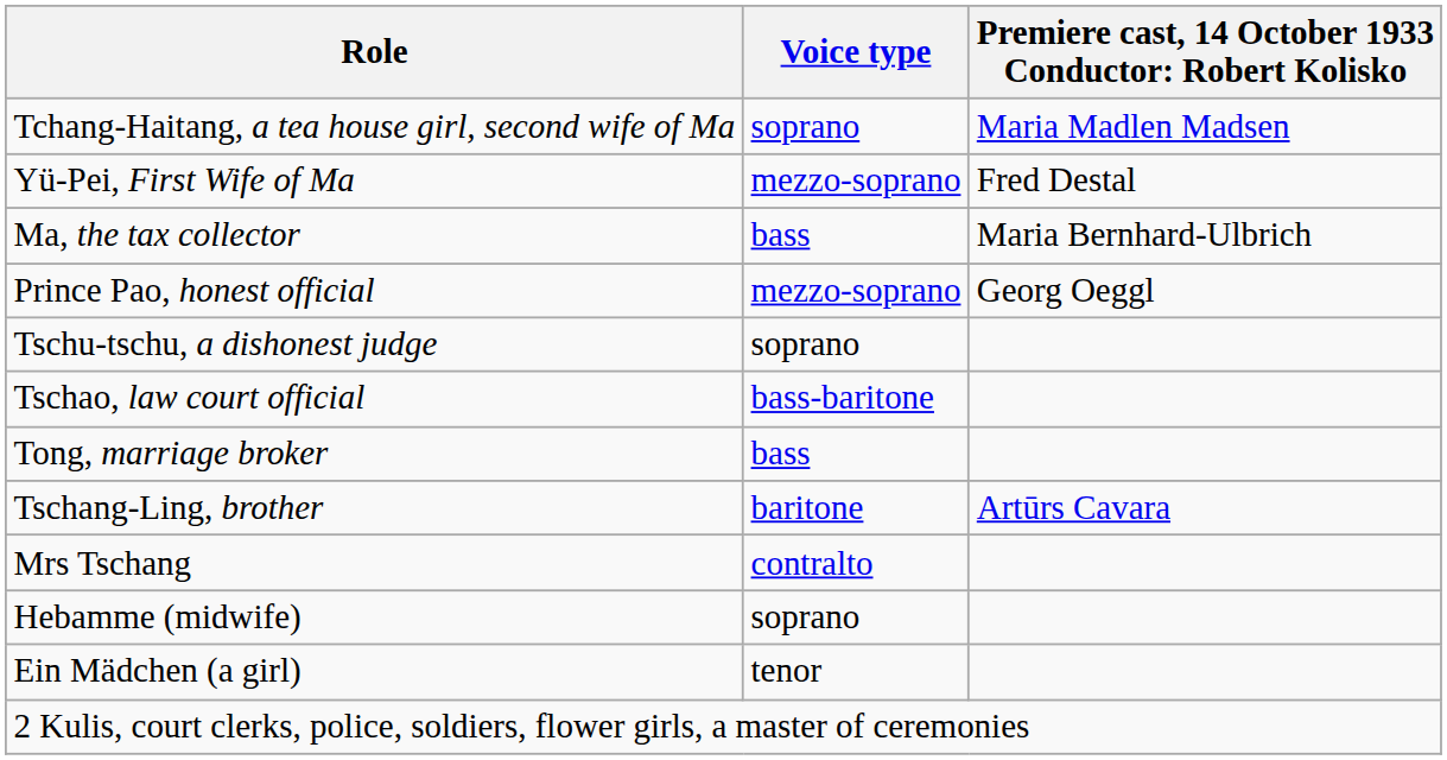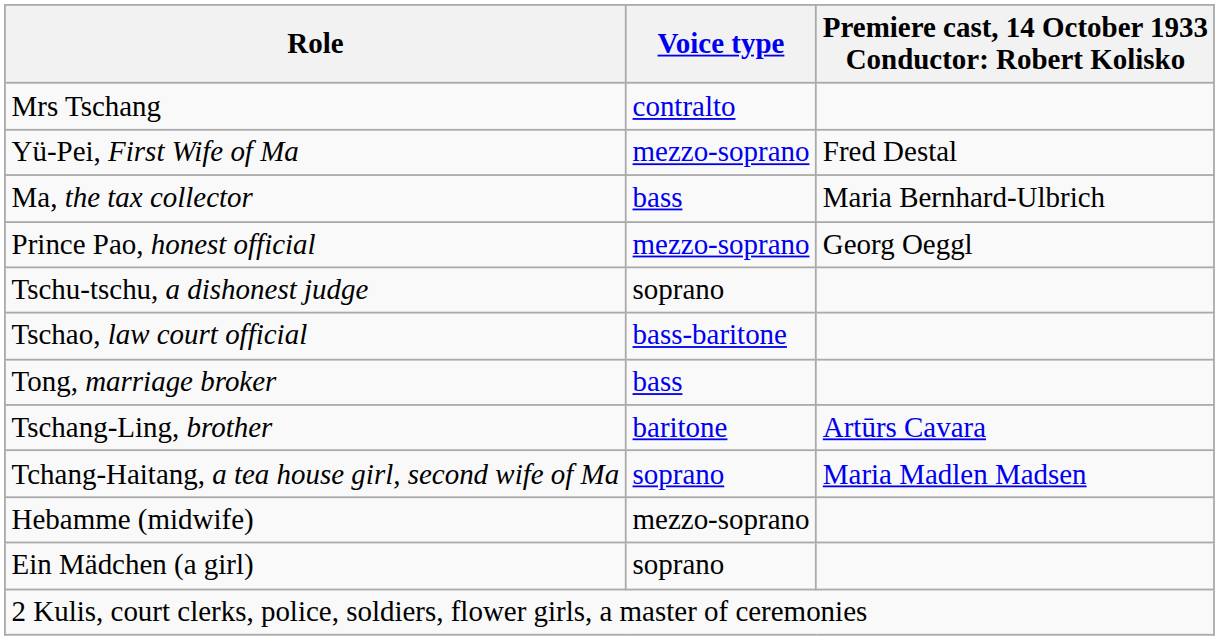 <table class=wikitable>
 <tr>
 <th>Role</th>
 <th><a href='#'>Voice type</a></th>
 <th>Premiere cast, 14 October 1933<br>Conductor: Robert Kolisko</th>
 </tr>
 <tr>
-<td>Tchang-Haitang, <em>a tea house girl, second wife of Ma</em></td>
-<td><a href='#'>soprano</a></td>
-<td><a href='#'>Maria Madlen Madsen</a></td>
+<td>Mrs Tschang</td>
+<td><a href='#'>contralto</a></td>
+<td></td>
 </tr>
 <tr>
 <td>Yü-Pei, <em>First Wife of Ma</em></td>
 <td><a href='#'>mezzo-soprano</a></td>
 <td>Fred Destal</td>
 </tr>
 <tr>
 <td>Ma, <em>the tax collector</em></td>
 <td><a href='#'>bass</a></td>
 <td>Maria Bernhard-Ulbrich</td>
 </tr>
 <tr>
 <td>Prince Pao, <em>honest official</em></td>
 <td><a href='#'>mezzo-soprano</a></td>
 <td>Georg Oeggl</td>
 </tr>
 <tr>
 <td>Tschu-tschu, <em>a dishonest judge</em></td>
 <td>soprano</td>
 <td></td>
 </tr>
 <tr>
 <td>Tschao, <em>law court official</em></td>
 <td><a href='#'>bass-baritone</a></td>
 <td></td>
 </tr>
 <tr>
 <td>Tong, <em>marriage broker</em></td>
 <td><a href='#'>bass</a></td>
 <td></td>
 </tr>
 <tr>
 <td>Tschang-Ling, <em>brother</em></td>
 <td><a href='#'>baritone</a></td>
 <td><a href='#'>Artūrs Cavara</a></td>
 </tr>
 <tr>
-<td>Mrs Tschang</td>
-<td><a href='#'>contralto</a></td>
-<td></td>
+<td>Tchang-Haitang, <em>a tea house girl, second wife of Ma</em></td>
+<td><a href='#'>soprano</a></td>
+<td><a href='#'>Maria Madlen Madsen</a></td>
 </tr>
 <tr>
 <td>Hebamme (midwife)</td>
-<td>soprano</td>
+<td>mezzo-soprano</td>
 <td></td>
 </tr>
 <tr>
 <td>Ein Mädchen (a girl)</td>
-<td>tenor</td>
+<td>soprano</td>
 <td></td>
 </tr>
 <tr>
 <td colspan=3>2 Kulis, court clerks, police, soldiers, flower girls, a master of ceremonies</td>
 </tr>
 </table>
